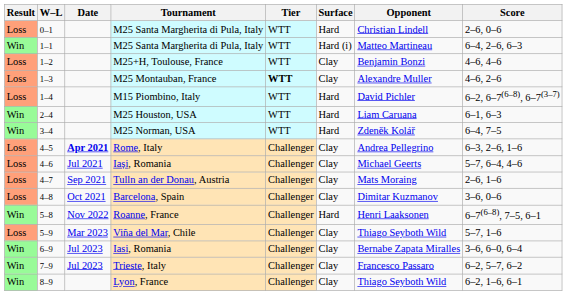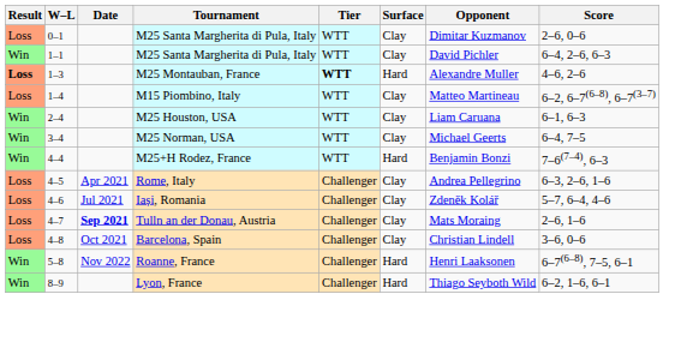 <table class="sortable wikitable">
 <tr>
 <th>Result</th>
 <th class="unsortable">W–L</th>
 <th>Date</th>
 <th>Tournament</th>
 <th>Tier</th>
 <th>Surface</th>
 <th>Opponent</th>
 <th class="unsortable">Score</th>
 </tr>
 <tr>
 <td bgcolor=FFA07A>Loss</td>
 <td><small>0–1</small></td>
 <td></td>
 <td style="background:#cffcff;">M25 Santa Margherita di Pula, Italy</td>
 <td style="background:#cffcff;">WTT</td>
-<td>Hard</td>
-<td> <a href='#'>Christian Lindell</a></td>
+<td>Clay</td>
+<td> <a href='#'>Dimitar Kuzmanov</a></td>
 <td>2–6, 0–6</td>
 </tr>
 <tr>
 <td bgcolor=98FB98>Win</td>
 <td><small>1–1</small></td>
 <td></td>
 <td style="background:#cffcff;">M25 Santa Margherita di Pula, Italy</td>
 <td style="background:#cffcff;">WTT</td>
-<td>Hard (i)</td>
-<td> <a href='#'>Matteo Martineau</a></td>
+<td>Clay</td>
+<td> <a href='#'>David Pichler</a></td>
 <td>6–4, 2–6, 6–3</td>
 </tr>
 <tr>
-<td bgcolor=FFA07A>Loss</td>
-<td><small>1–2</small></td>
-<td></td>
-<td style="background:#cffcff;">M25+H, Toulouse, France</td>
-<td style="background:#cffcff;">WTT</td>
-<td>Clay</td>
-<td> <a href='#'>Benjamin Bonzi</a></td>
-<td>4–6, 4–6</td>
-</tr>
-<tr>
-<td bgcolor=FFA07A>Loss</td>
+<td bgcolor=FFA07A><strong>Loss</strong></td>
 <td><small>1–3</small></td>
 <td></td>
 <td style="background:#cffcff;">M25 Montauban, France</td>
 <td style="background:#cffcff;"><strong>WTT</strong></td>
-<td>Clay</td>
+<td>Hard</td>
 <td> <a href='#'>Alexandre Muller</a></td>
 <td>4–6, 2–6</td>
 </tr>
 <tr>
 <td bgcolor=FFA07A>Loss</td>
 <td><small>1–4</small></td>
 <td></td>
 <td style="background:#cffcff;">M15 Piombino, Italy</td>
 <td style="background:#cffcff;">WTT</td>
-<td>Hard</td>
-<td> <a href='#'>David Pichler</a></td>
+<td>Clay</td>
+<td> <a href='#'>Matteo Martineau</a></td>
 <td>6–2, 6–7<sup>(6–8)</sup>, 6–7<sup>(3–7)</sup></td>
 </tr>
 <tr>
 <td bgcolor=98FB98>Win</td>
 <td><small>2–4</small></td>
 <td></td>
 <td style="background:#cffcff;">M25 Houston, USA</td>
 <td style="background:#cffcff;">WTT</td>
-<td>Hard</td>
+<td>Clay</td>
 <td> <a href='#'>Liam Caruana</a></td>
 <td>6–1, 6–3</td>
 </tr>
 <tr>
 <td bgcolor=98FB98>Win</td>
 <td><small>3–4</small></td>
 <td></td>
 <td style="background:#cffcff;">M25 Norman, USA</td>
 <td style="background:#cffcff;">WTT</td>
+<td>Clay</td>
+<td> <a href='#'>Michael Geerts</a></td>
+<td>6–4, 7–5</td>
+</tr>
+<tr>
+<td bgcolor=98FB98>Win</td>
+<td><small>4–4</small></td>
+<td></td>
+<td style="background:#cffcff;">M25+H Rodez, France</td>
+<td style="background:#cffcff;">WTT</td>
 <td>Hard</td>
-<td> <a href='#'>Zdeněk Kolář</a></td>
-<td>6–4, 7–5</td>
+<td> <a href='#'>Benjamin Bonzi</a></td>
+<td>7–6<sup>(7–4)</sup>, 6–3</td>
 </tr>
 <tr>
 <td bgcolor=FFA07A>Loss</td>
 <td><small>4–5</small></td>
-<td><strong><a href='#'>Apr 2021</a></strong></td>
+<td><a href='#'>Apr 2021</a></td>
 <td style="background:moccasin;"><a href='#'>Rome</a>, Italy</td>
 <td style="background:moccasin;">Challenger</td>
 <td>Clay</td>
 <td> <a href='#'>Andrea Pellegrino</a></td>
 <td>6–3, 2–6, 1–6</td>
 </tr>
 <tr>
 <td bgcolor=FFA07A>Loss</td>
 <td><small>4–6</small></td>
 <td><a href='#'>Jul 2021</a></td>
 <td style="background:moccasin;"><a href='#'>Iași</a>, Romania</td>
 <td style="background:moccasin;">Challenger</td>
 <td>Clay</td>
-<td> <a href='#'>Michael Geerts</a></td>
+<td> <a href='#'>Zdeněk Kolář</a></td>
 <td>5–7, 6–4, 4–6</td>
 </tr>
 <tr>
 <td bgcolor=FFA07A>Loss</td>
 <td><small>4–7</small></td>
-<td><a href='#'>Sep 2021</a></td>
+<td><strong><a href='#'>Sep 2021</a></strong></td>
 <td style="background:moccasin;"><a href='#'>Tulln an der Donau</a>, Austria</td>
 <td style="background:moccasin;">Challenger</td>
 <td>Clay</td>
 <td> <a href='#'>Mats Moraing</a></td>
 <td>2–6, 1–6</td>
 </tr>
 <tr>
 <td bgcolor=FFA07A>Loss</td>
 <td><small>4–8</small></td>
 <td><a href='#'>Oct 2021</a></td>
 <td style="background:moccasin;"><a href='#'>Barcelona</a>, Spain</td>
 <td style="background:moccasin;">Challenger</td>
 <td>Clay</td>
-<td> <a href='#'>Dimitar Kuzmanov</a></td>
+<td> <a href='#'>Christian Lindell</a></td>
 <td>3–6, 0–6</td>
 </tr>
 <tr>
 <td bgcolor=98FB98>Win</td>
 <td><small>5–8</small></td>
 <td><a href='#'>Nov 2022</a></td>
 <td style="background:moccasin;"><a href='#'>Roanne</a>, France</td>
 <td style="background:moccasin;">Challenger</td>
 <td>Hard</td>
 <td> <a href='#'>Henri Laaksonen</a></td>
 <td>6–7<sup>(6–8)</sup>, 7–5, 6–1</td>
 </tr>
 <tr>
-<td bgcolor=FFA07A>Loss</td>
-<td><small>5–9</small></td>
-<td><a href='#'>Mar 2023</a></td>
-<td style="background:moccasin;"><a href='#'>Viña del Mar</a>, Chile</td>
-<td style="background:moccasin;">Challenger</td>
-<td>Clay</td>
-<td> <a href='#'>Thiago Seyboth Wild</a></td>
-<td>5–7, 1–6</td>
-</tr>
-<tr>
-<td bgcolor=98FB98>Win</td>
-<td><small>6–9</small></td>
-<td><a href='#'>Jul 2023</a></td>
-<td style="background:moccasin;"><a href='#'>Iasi</a>, Romania</td>
-<td style="background:moccasin;">Challenger</td>
-<td>Clay</td>
-<td> <a href='#'>Bernabe Zapata Miralles</a></td>
-<td>3–6, 6–0, 6–4</td>
-</tr>
-<tr>
-<td bgcolor=98FB98>Win</td>
-<td><small>7–9</small></td>
-<td><a href='#'>Jul 2023</a></td>
-<td style="background:moccasin;"><a href='#'>Trieste</a>, Italy</td>
-<td style="background:moccasin;">Challenger</td>
-<td>Clay</td>
-<td> <a href='#'>Francesco Passaro</a></td>
-<td>6–2, 5–7, 6–2</td>
-</tr>
-<tr>
 <td bgcolor=98FB98>Win</td>
 <td><small>8–9</small></td>
 <td><a href='#'></a></td>
 <td style="background:moccasin;"><a href='#'>Lyon</a>, France</td>
 <td style="background:moccasin;">Challenger</td>
-<td>Clay</td>
+<td>Hard</td>
 <td> <a href='#'>Thiago Seyboth Wild</a></td>
 <td>6–2, 1–6, 6–1</td>
 </tr>
 </table>
